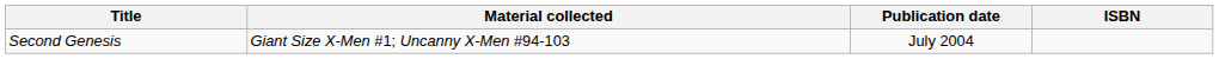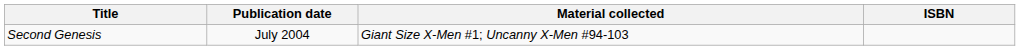 <table class="wikitable" width="100%">
 <tr>
 <th width=20%>Title</th>
+<th width=15%>Publication date</th>
 <th width=50%>Material collected</th>
-<th width=15%>Publication date</th>
 <th width=15%>ISBN</th>
 </tr>
 <tr>
 <td><em>Second Genesis</em></td>
+<td align="center">July 2004</td>
 <td><em>Giant Size X-Men</em> #1; <em>Uncanny X-Men</em> #94-103</td>
-<td align="center">July 2004</td>
 <td align="center"></td>
 </tr>
 </table>
